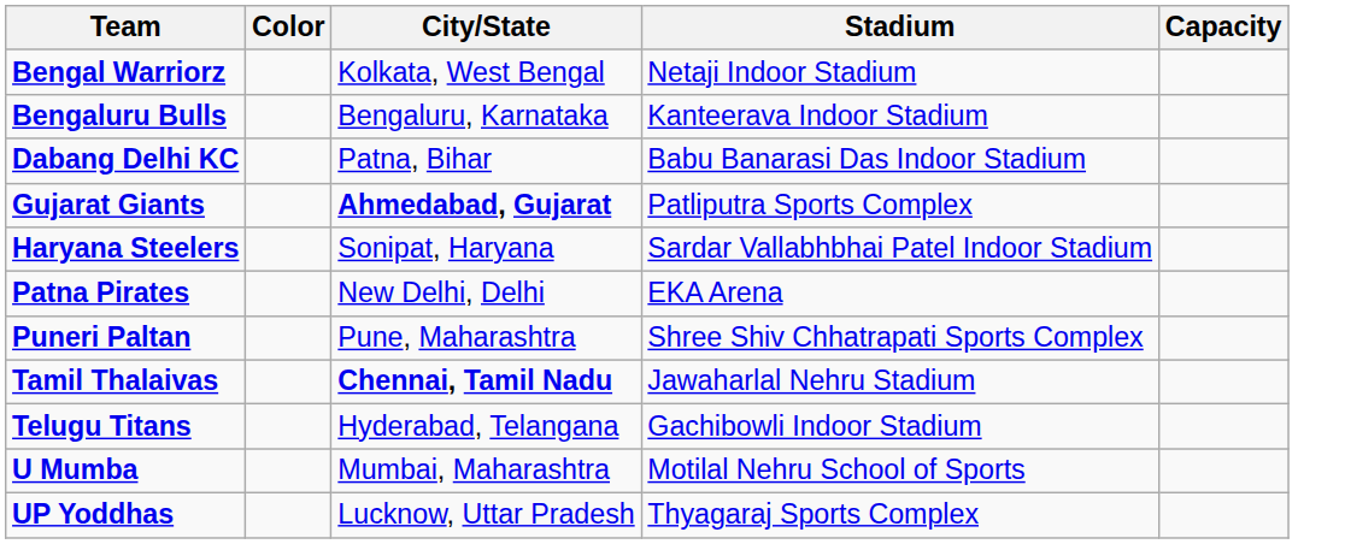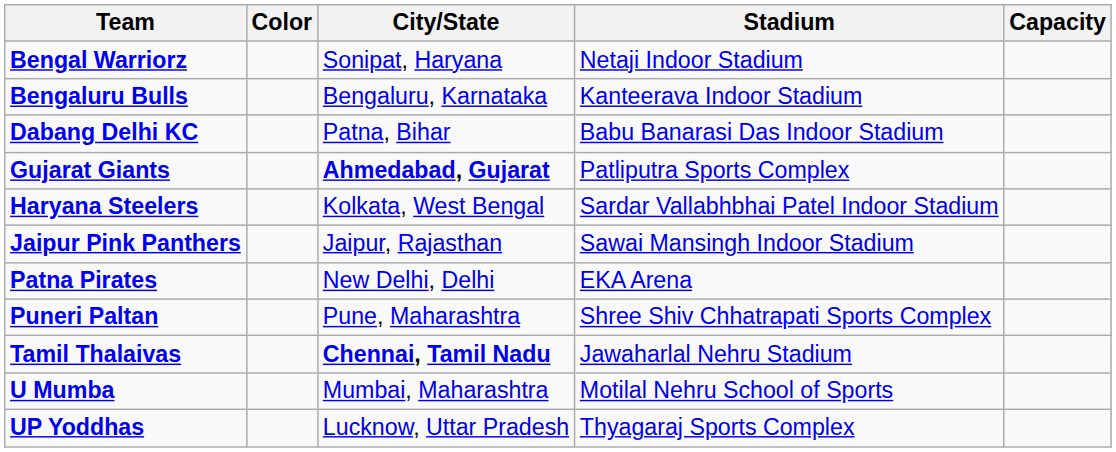 <table class="wikitable sortable">
 <tr>
 <th>Team</th>
 <th>Color</th>
 <th>City/State</th>
 <th>Stadium</th>
 <th>Capacity</th>
 </tr>
 <tr>
 <td><strong><a href='#'>Bengal Warriorz</a></strong></td>
 <td></td>
-<td><a href='#'>Kolkata</a>, <a href='#'>West Bengal</a></td>
+<td><a href='#'>Sonipat</a>, <a href='#'>Haryana</a></td>
 <td><a href='#'>Netaji Indoor Stadium</a></td>
 <td style="text-align:center"></td>
 </tr>
 <tr>
 <td><strong><a href='#'>Bengaluru Bulls</a></strong></td>
 <td></td>
 <td><a href='#'>Bengaluru</a>, <a href='#'>Karnataka</a></td>
 <td><a href='#'>Kanteerava Indoor Stadium</a></td>
 <td style="text-align:center"></td>
 </tr>
 <tr>
 <td><strong><a href='#'>Dabang Delhi KC</a></strong></td>
 <td></td>
 <td><a href='#'>Patna</a>, <a href='#'>Bihar</a></td>
 <td><a href='#'>Babu Banarasi Das Indoor Stadium</a></td>
 <td style="text-align:center"></td>
 </tr>
 <tr>
 <td><strong><a href='#'>Gujarat Giants</a></strong></td>
 <td></td>
 <td><strong><a href='#'>Ahmedabad</a>, <a href='#'>Gujarat</a></strong></td>
 <td><a href='#'>Patliputra Sports Complex</a></td>
 <td style="text-align:center"></td>
 </tr>
 <tr>
 <td><strong><a href='#'>Haryana Steelers</a></strong></td>
 <td></td>
-<td><a href='#'>Sonipat</a>, <a href='#'>Haryana</a></td>
+<td><a href='#'>Kolkata</a>, <a href='#'>West Bengal</a></td>
 <td><a href='#'>Sardar Vallabhbhai Patel Indoor Stadium</a></td>
+<td style="text-align:center"></td>
+</tr>
+<tr>
+<td><strong><a href='#'>Jaipur Pink Panthers</a></strong></td>
+<td></td>
+<td><a href='#'>Jaipur</a>, <a href='#'>Rajasthan</a></td>
+<td><a href='#'>Sawai Mansingh Indoor Stadium</a></td>
 <td style="text-align:center"></td>
 </tr>
 <tr>
 <td><strong><a href='#'>Patna Pirates</a></strong></td>
 <td></td>
 <td><a href='#'>New Delhi</a>, <a href='#'>Delhi</a></td>
 <td><a href='#'>EKA Arena</a></td>
 <td style="text-align:center"></td>
 </tr>
 <tr>
 <td><strong><a href='#'>Puneri Paltan</a></strong></td>
 <td></td>
 <td><a href='#'>Pune</a>, <a href='#'>Maharashtra</a></td>
 <td><a href='#'>Shree Shiv Chhatrapati Sports Complex</a></td>
 <td style="text-align:center"></td>
 </tr>
 <tr>
 <td><strong><a href='#'>Tamil Thalaivas</a></strong></td>
 <td></td>
 <td><strong><a href='#'>Chennai</a>, <a href='#'>Tamil Nadu</a></strong></td>
 <td><a href='#'>Jawaharlal Nehru Stadium</a></td>
 <td style="text-align:center"></td>
 </tr>
 <tr>
-<td><strong><a href='#'>Telugu Titans</a></strong></td>
-<td></td>
-<td><a href='#'>Hyderabad</a>, <a href='#'>Telangana</a></td>
-<td><a href='#'>Gachibowli Indoor Stadium</a></td>
-<td style="text-align:center"></td>
-</tr>
-<tr>
 <td><strong><a href='#'>U Mumba</a></strong></td>
 <td></td>
 <td><a href='#'>Mumbai</a>, <a href='#'>Maharashtra</a></td>
 <td><a href='#'>Motilal Nehru School of Sports</a></td>
 <td style="text-align:center"></td>
 </tr>
 <tr>
 <td><strong><a href='#'>UP Yoddhas</a></strong></td>
 <td></td>
 <td><a href='#'>Lucknow</a>, <a href='#'>Uttar Pradesh</a></td>
 <td><a href='#'>Thyagaraj Sports Complex</a></td>
 <td style="text-align:center"></td>
 </tr>
 </table>
